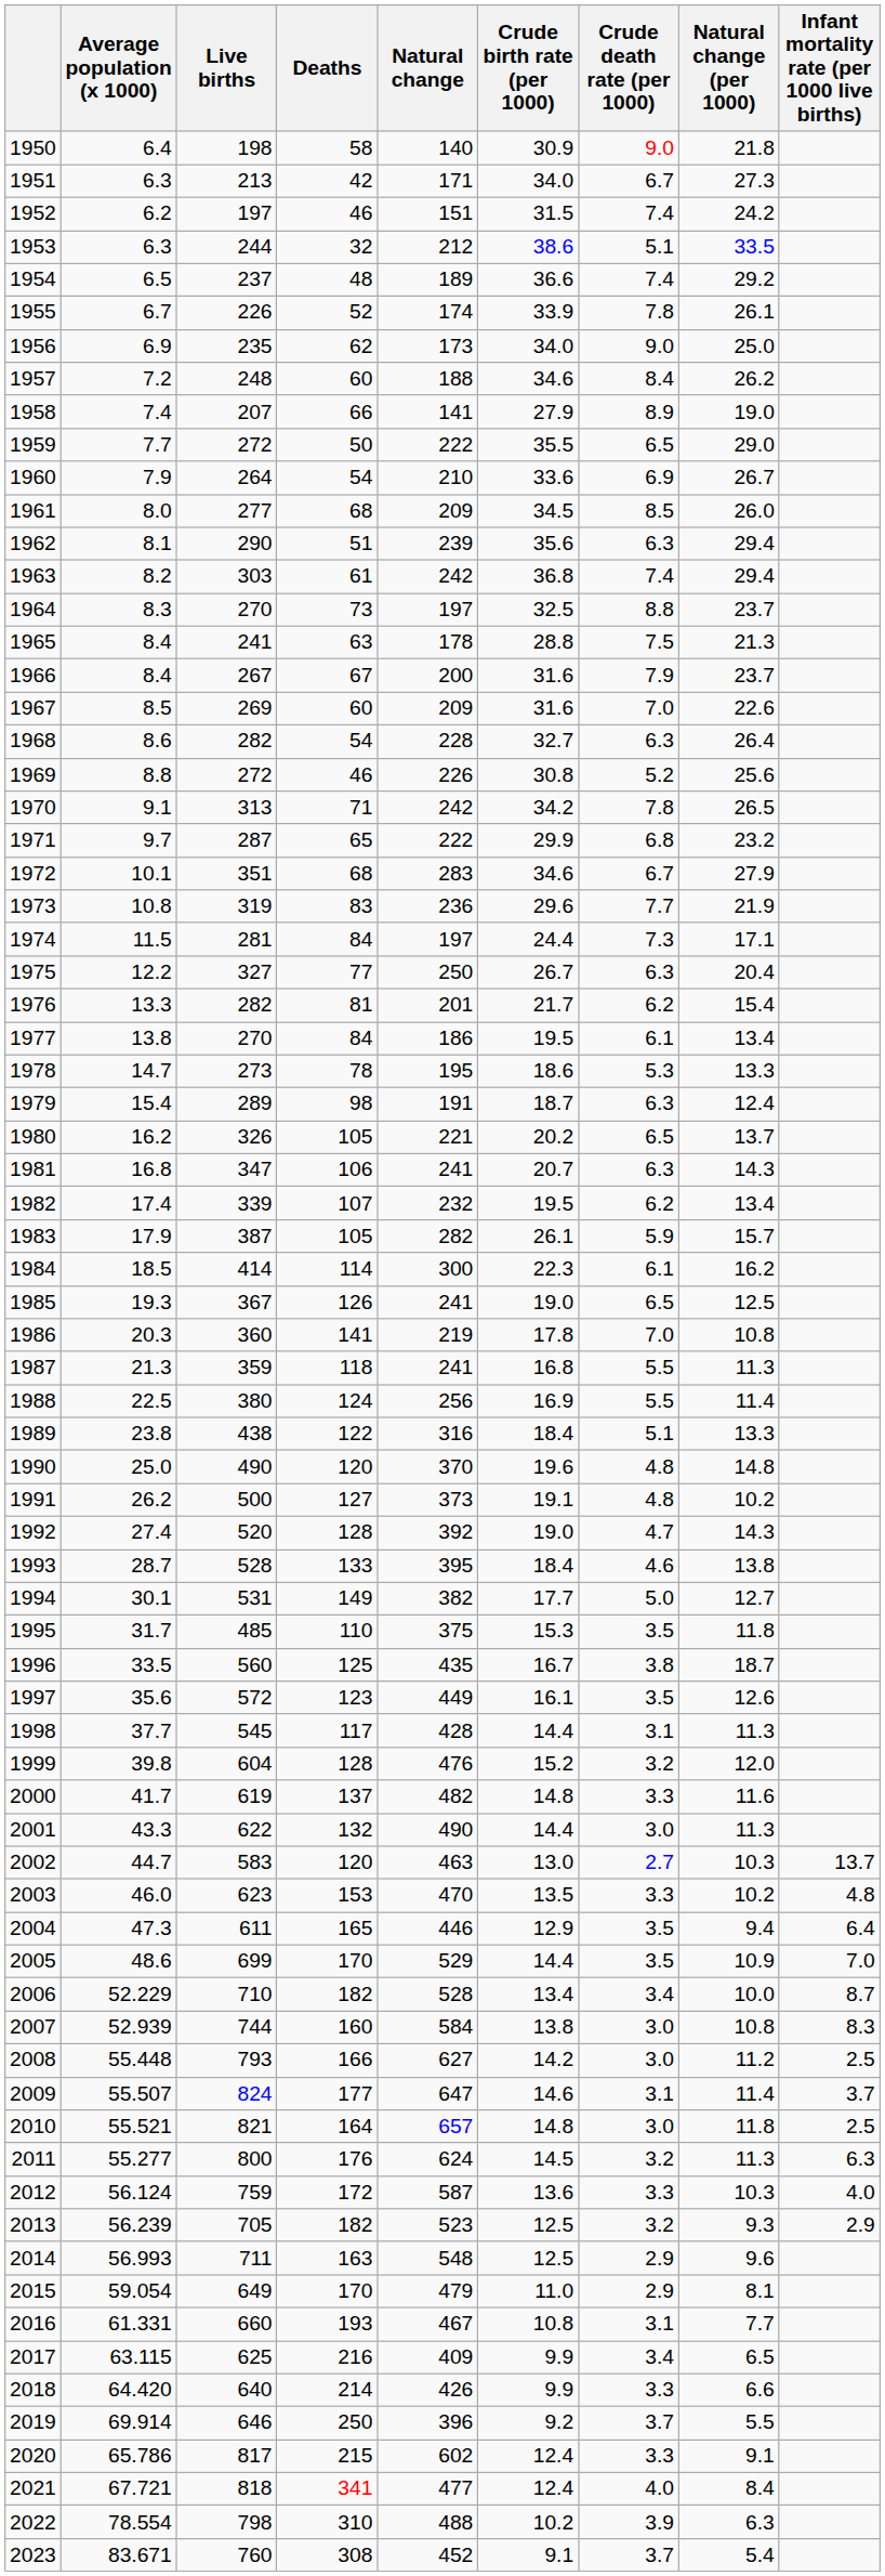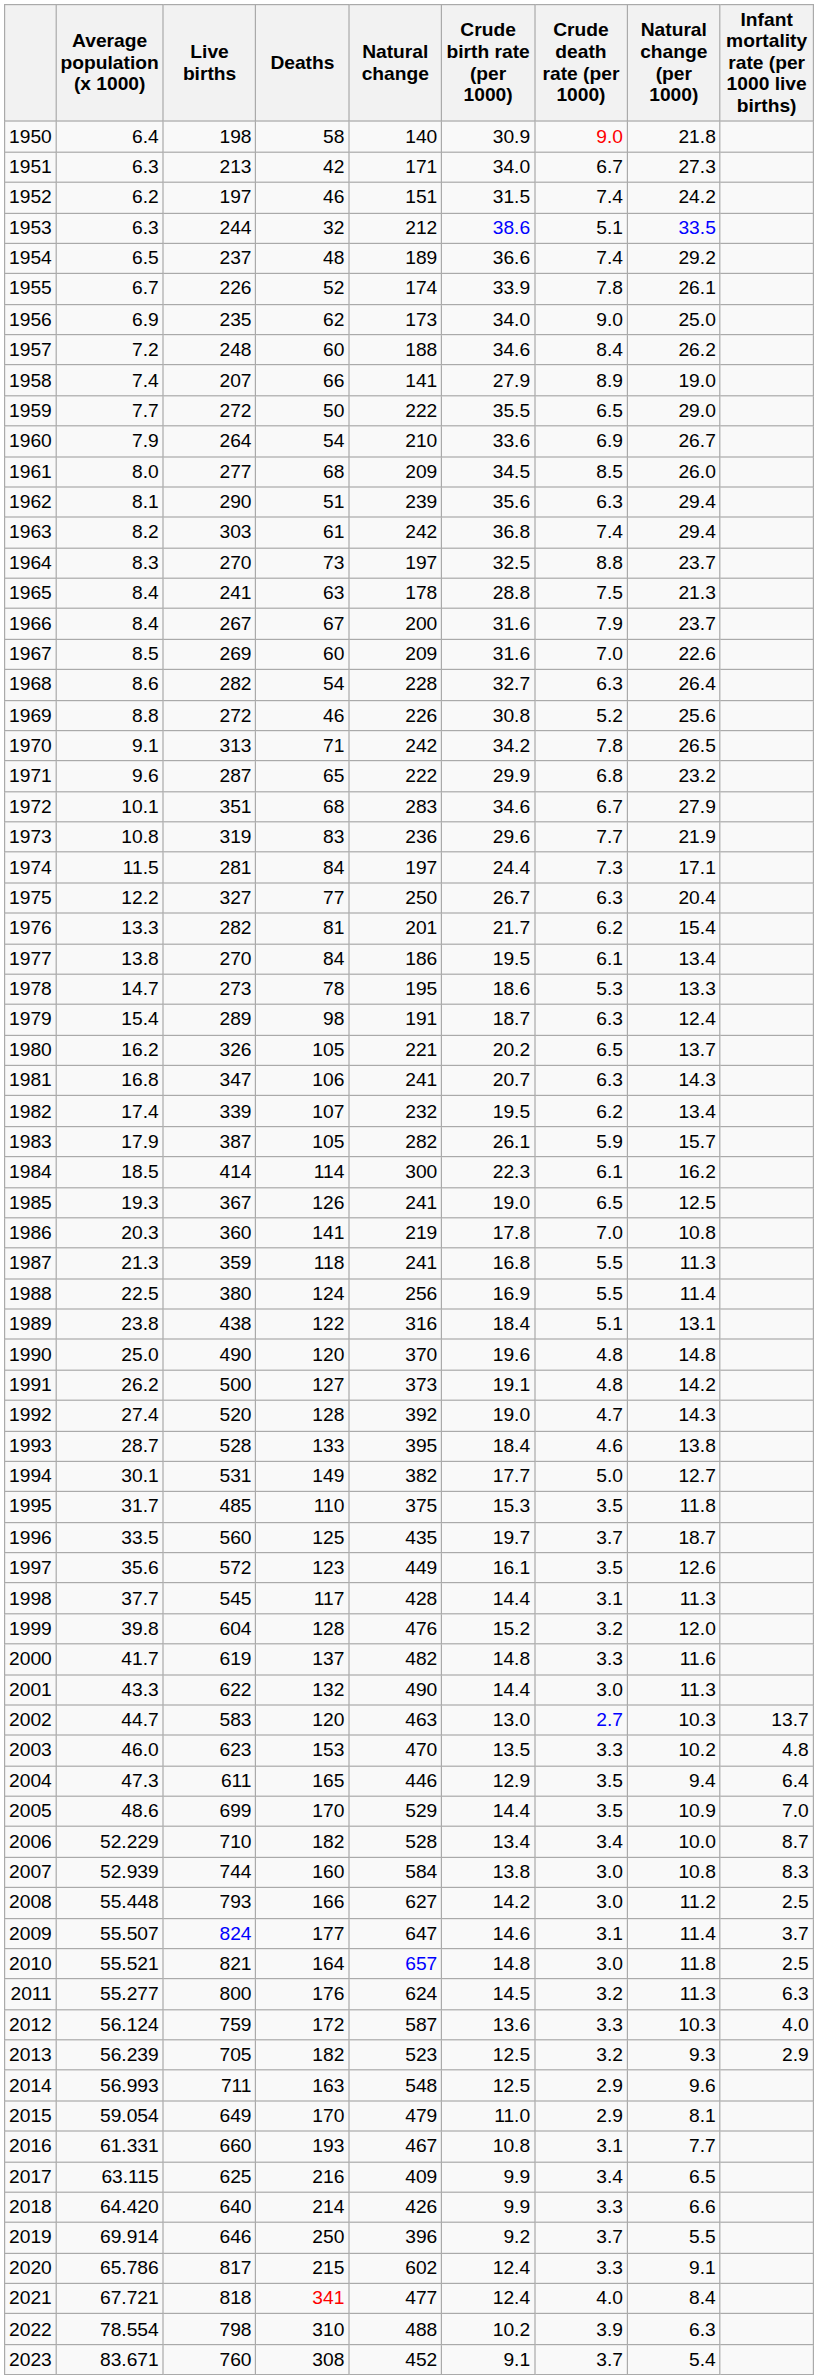 <table class="wikitable sortable" style="text-align: right;">
 <tr>
 <th></th>
 <th width="70pt">Average population (x 1000)</th>
 <th width="70pt">Live births</th>
 <th width="70pt">Deaths</th>
 <th width="70pt">Natural change</th>
 <th width="70pt">Crude birth rate (per 1000)</th>
 <th width="70pt">Crude death rate (per 1000)</th>
 <th width="70pt">Natural change (per 1000)</th>
 <th width="70pt">Infant mortality rate (per 1000 live births)</th>
 </tr>
 <tr>
 <td>1950</td>
 <td>6.4</td>
 <td>198</td>
 <td>58</td>
 <td>140</td>
 <td>30.9</td>
 <td style="color: red">9.0</td>
 <td>21.8</td>
 <td></td>
 </tr>
 <tr>
 <td>1951</td>
 <td>6.3</td>
 <td>213</td>
 <td>42</td>
 <td>171</td>
 <td>34.0</td>
 <td>6.7</td>
 <td>27.3</td>
 <td></td>
 </tr>
 <tr>
 <td>1952</td>
 <td>6.2</td>
 <td>197</td>
 <td>46</td>
 <td>151</td>
 <td>31.5</td>
 <td>7.4</td>
 <td>24.2</td>
 <td></td>
 </tr>
 <tr>
 <td>1953</td>
 <td>6.3</td>
 <td>244</td>
 <td>32</td>
 <td>212</td>
 <td style="color: blue">38.6</td>
 <td>5.1</td>
 <td style="color: blue">33.5</td>
 <td></td>
 </tr>
 <tr>
 <td>1954</td>
 <td>6.5</td>
 <td>237</td>
 <td>48</td>
 <td>189</td>
 <td>36.6</td>
 <td>7.4</td>
 <td>29.2</td>
 <td></td>
 </tr>
 <tr>
 <td>1955</td>
 <td>6.7</td>
 <td>226</td>
 <td>52</td>
 <td>174</td>
 <td>33.9</td>
 <td>7.8</td>
 <td>26.1</td>
 <td></td>
 </tr>
 <tr>
 <td>1956</td>
 <td>6.9</td>
 <td>235</td>
 <td>62</td>
 <td>173</td>
 <td>34.0</td>
 <td>9.0</td>
 <td>25.0</td>
 <td></td>
 </tr>
 <tr>
 <td>1957</td>
 <td>7.2</td>
 <td>248</td>
 <td>60</td>
 <td>188</td>
 <td>34.6</td>
 <td>8.4</td>
 <td>26.2</td>
 <td></td>
 </tr>
 <tr>
 <td>1958</td>
 <td>7.4</td>
 <td>207</td>
 <td>66</td>
 <td>141</td>
 <td>27.9</td>
 <td>8.9</td>
 <td>19.0</td>
 <td></td>
 </tr>
 <tr>
 <td>1959</td>
 <td>7.7</td>
 <td>272</td>
 <td>50</td>
 <td>222</td>
 <td>35.5</td>
 <td>6.5</td>
 <td>29.0</td>
 <td></td>
 </tr>
 <tr>
 <td>1960</td>
 <td>7.9</td>
 <td>264</td>
 <td>54</td>
 <td>210</td>
 <td>33.6</td>
 <td>6.9</td>
 <td>26.7</td>
 <td></td>
 </tr>
 <tr>
 <td>1961</td>
 <td>8.0</td>
 <td>277</td>
 <td>68</td>
 <td>209</td>
 <td>34.5</td>
 <td>8.5</td>
 <td>26.0</td>
 <td></td>
 </tr>
 <tr>
 <td>1962</td>
 <td>8.1</td>
 <td>290</td>
 <td>51</td>
 <td>239</td>
 <td>35.6</td>
 <td>6.3</td>
 <td>29.4</td>
 <td></td>
 </tr>
 <tr>
 <td>1963</td>
 <td>8.2</td>
 <td>303</td>
 <td>61</td>
 <td>242</td>
 <td>36.8</td>
 <td>7.4</td>
 <td>29.4</td>
 <td></td>
 </tr>
 <tr>
 <td>1964</td>
 <td>8.3</td>
 <td>270</td>
 <td>73</td>
 <td>197</td>
 <td>32.5</td>
 <td>8.8</td>
 <td>23.7</td>
 <td></td>
 </tr>
 <tr>
 <td>1965</td>
 <td>8.4</td>
 <td>241</td>
 <td>63</td>
 <td>178</td>
 <td>28.8</td>
 <td>7.5</td>
 <td>21.3</td>
 <td></td>
 </tr>
 <tr>
 <td>1966</td>
 <td>8.4</td>
 <td>267</td>
 <td>67</td>
 <td>200</td>
 <td>31.6</td>
 <td>7.9</td>
 <td>23.7</td>
 <td></td>
 </tr>
 <tr>
 <td>1967</td>
 <td>8.5</td>
 <td>269</td>
 <td>60</td>
 <td>209</td>
 <td>31.6</td>
 <td>7.0</td>
 <td>22.6</td>
 <td></td>
 </tr>
 <tr>
 <td>1968</td>
 <td>8.6</td>
 <td>282</td>
 <td>54</td>
 <td>228</td>
 <td>32.7</td>
 <td>6.3</td>
 <td>26.4</td>
 <td></td>
 </tr>
 <tr>
 <td>1969</td>
 <td>8.8</td>
 <td>272</td>
 <td>46</td>
 <td>226</td>
 <td>30.8</td>
 <td>5.2</td>
 <td>25.6</td>
 <td></td>
 </tr>
 <tr>
 <td>1970</td>
 <td>9.1</td>
 <td>313</td>
 <td>71</td>
 <td>242</td>
 <td>34.2</td>
 <td>7.8</td>
 <td>26.5</td>
 <td></td>
 </tr>
 <tr>
 <td>1971</td>
-<td>9.7</td>
+<td>9.6</td>
 <td>287</td>
 <td>65</td>
 <td>222</td>
 <td>29.9</td>
 <td>6.8</td>
 <td>23.2</td>
 <td></td>
 </tr>
 <tr>
 <td>1972</td>
 <td>10.1</td>
 <td>351</td>
 <td>68</td>
 <td>283</td>
 <td>34.6</td>
 <td>6.7</td>
 <td>27.9</td>
 <td></td>
 </tr>
 <tr>
 <td>1973</td>
 <td>10.8</td>
 <td>319</td>
 <td>83</td>
 <td>236</td>
 <td>29.6</td>
 <td>7.7</td>
 <td>21.9</td>
 <td></td>
 </tr>
 <tr>
 <td>1974</td>
 <td>11.5</td>
 <td>281</td>
 <td>84</td>
 <td>197</td>
 <td>24.4</td>
 <td>7.3</td>
 <td>17.1</td>
 <td></td>
 </tr>
 <tr>
 <td>1975</td>
 <td>12.2</td>
 <td>327</td>
 <td>77</td>
 <td>250</td>
 <td>26.7</td>
 <td>6.3</td>
 <td>20.4</td>
 <td></td>
 </tr>
 <tr>
 <td>1976</td>
 <td>13.3</td>
 <td>282</td>
 <td>81</td>
 <td>201</td>
 <td>21.7</td>
 <td>6.2</td>
 <td>15.4</td>
 <td></td>
 </tr>
 <tr>
 <td>1977</td>
 <td>13.8</td>
 <td>270</td>
 <td>84</td>
 <td>186</td>
 <td>19.5</td>
 <td>6.1</td>
 <td>13.4</td>
 <td></td>
 </tr>
 <tr>
 <td>1978</td>
 <td>14.7</td>
 <td>273</td>
 <td>78</td>
 <td>195</td>
 <td>18.6</td>
 <td>5.3</td>
 <td>13.3</td>
 <td></td>
 </tr>
 <tr>
 <td>1979</td>
 <td>15.4</td>
 <td>289</td>
 <td>98</td>
 <td>191</td>
 <td>18.7</td>
 <td>6.3</td>
 <td>12.4</td>
 <td></td>
 </tr>
 <tr>
 <td>1980</td>
 <td>16.2</td>
 <td>326</td>
 <td>105</td>
 <td>221</td>
 <td>20.2</td>
 <td>6.5</td>
 <td>13.7</td>
 <td></td>
 </tr>
 <tr>
 <td>1981</td>
 <td>16.8</td>
 <td>347</td>
 <td>106</td>
 <td>241</td>
 <td>20.7</td>
 <td>6.3</td>
 <td>14.3</td>
 <td></td>
 </tr>
 <tr>
 <td>1982</td>
 <td>17.4</td>
 <td>339</td>
 <td>107</td>
 <td>232</td>
 <td>19.5</td>
 <td>6.2</td>
 <td>13.4</td>
 <td></td>
 </tr>
 <tr>
 <td>1983</td>
 <td>17.9</td>
 <td>387</td>
 <td>105</td>
 <td>282</td>
 <td>26.1</td>
 <td>5.9</td>
 <td>15.7</td>
 <td></td>
 </tr>
 <tr>
 <td>1984</td>
 <td>18.5</td>
 <td>414</td>
 <td>114</td>
 <td>300</td>
 <td>22.3</td>
 <td>6.1</td>
 <td>16.2</td>
 <td></td>
 </tr>
 <tr>
 <td>1985</td>
 <td>19.3</td>
 <td>367</td>
 <td>126</td>
 <td>241</td>
 <td>19.0</td>
 <td>6.5</td>
 <td>12.5</td>
 <td></td>
 </tr>
 <tr>
 <td>1986</td>
 <td>20.3</td>
 <td>360</td>
 <td>141</td>
 <td>219</td>
 <td>17.8</td>
 <td>7.0</td>
 <td>10.8</td>
 <td></td>
 </tr>
 <tr>
 <td>1987</td>
 <td>21.3</td>
 <td>359</td>
 <td>118</td>
 <td>241</td>
 <td>16.8</td>
 <td>5.5</td>
 <td>11.3</td>
 <td></td>
 </tr>
 <tr>
 <td>1988</td>
 <td>22.5</td>
 <td>380</td>
 <td>124</td>
 <td>256</td>
 <td>16.9</td>
 <td>5.5</td>
 <td>11.4</td>
 <td></td>
 </tr>
 <tr>
 <td>1989</td>
 <td>23.8</td>
 <td>438</td>
 <td>122</td>
 <td>316</td>
 <td>18.4</td>
 <td>5.1</td>
-<td>13.3</td>
+<td>13.1</td>
 <td></td>
 </tr>
 <tr>
 <td>1990</td>
 <td>25.0</td>
 <td>490</td>
 <td>120</td>
 <td>370</td>
 <td>19.6</td>
 <td>4.8</td>
 <td>14.8</td>
 <td></td>
 </tr>
 <tr>
 <td>1991</td>
 <td>26.2</td>
 <td>500</td>
 <td>127</td>
 <td>373</td>
 <td>19.1</td>
 <td>4.8</td>
-<td>10.2</td>
+<td>14.2</td>
 <td></td>
 </tr>
 <tr>
 <td>1992</td>
 <td>27.4</td>
 <td>520</td>
 <td>128</td>
 <td>392</td>
 <td>19.0</td>
 <td>4.7</td>
 <td>14.3</td>
 <td></td>
 </tr>
 <tr>
 <td>1993</td>
 <td>28.7</td>
 <td>528</td>
 <td>133</td>
 <td>395</td>
 <td>18.4</td>
 <td>4.6</td>
 <td>13.8</td>
 <td></td>
 </tr>
 <tr>
 <td>1994</td>
 <td>30.1</td>
 <td>531</td>
 <td>149</td>
 <td>382</td>
 <td>17.7</td>
 <td>5.0</td>
 <td>12.7</td>
 <td></td>
 </tr>
 <tr>
 <td>1995</td>
 <td>31.7</td>
 <td>485</td>
 <td>110</td>
 <td>375</td>
 <td>15.3</td>
 <td>3.5</td>
 <td>11.8</td>
 <td></td>
 </tr>
 <tr>
 <td>1996</td>
 <td>33.5</td>
 <td>560</td>
 <td>125</td>
 <td>435</td>
-<td>16.7</td>
-<td>3.8</td>
+<td>19.7</td>
+<td>3.7</td>
 <td>18.7</td>
 <td></td>
 </tr>
 <tr>
 <td>1997</td>
 <td>35.6</td>
 <td>572</td>
 <td>123</td>
 <td>449</td>
 <td>16.1</td>
 <td>3.5</td>
 <td>12.6</td>
 <td></td>
 </tr>
 <tr>
 <td>1998</td>
 <td>37.7</td>
 <td>545</td>
 <td>117</td>
 <td>428</td>
 <td>14.4</td>
 <td>3.1</td>
 <td>11.3</td>
 <td></td>
 </tr>
 <tr>
 <td>1999</td>
 <td>39.8</td>
 <td>604</td>
 <td>128</td>
 <td>476</td>
 <td>15.2</td>
 <td>3.2</td>
 <td>12.0</td>
 <td></td>
 </tr>
 <tr>
 <td>2000</td>
 <td>41.7</td>
 <td>619</td>
 <td>137</td>
 <td>482</td>
 <td>14.8</td>
 <td>3.3</td>
 <td>11.6</td>
 <td></td>
 </tr>
 <tr>
 <td>2001</td>
 <td>43.3</td>
 <td>622</td>
 <td>132</td>
 <td>490</td>
 <td>14.4</td>
 <td>3.0</td>
 <td>11.3</td>
 <td></td>
 </tr>
 <tr>
 <td>2002</td>
 <td>44.7</td>
 <td>583</td>
 <td>120</td>
 <td>463</td>
 <td>13.0</td>
 <td style="color: blue">2.7</td>
 <td>10.3</td>
 <td>13.7</td>
 </tr>
 <tr>
 <td>2003</td>
 <td>46.0</td>
 <td>623</td>
 <td>153</td>
 <td>470</td>
 <td>13.5</td>
 <td>3.3</td>
 <td>10.2</td>
 <td>4.8</td>
 </tr>
 <tr>
 <td>2004</td>
 <td>47.3</td>
 <td>611</td>
 <td>165</td>
 <td>446</td>
 <td>12.9</td>
 <td>3.5</td>
 <td>9.4</td>
 <td>6.4</td>
 </tr>
 <tr>
 <td>2005</td>
 <td>48.6</td>
 <td>699</td>
 <td>170</td>
 <td>529</td>
 <td>14.4</td>
 <td>3.5</td>
 <td>10.9</td>
 <td>7.0</td>
 </tr>
 <tr>
 <td>2006</td>
 <td>52.229</td>
 <td>710</td>
 <td>182</td>
 <td>528</td>
 <td>13.4</td>
 <td>3.4</td>
 <td>10.0</td>
 <td>8.7</td>
 </tr>
 <tr>
 <td>2007</td>
 <td>52.939</td>
 <td>744</td>
 <td>160</td>
 <td>584</td>
 <td>13.8</td>
 <td>3.0</td>
 <td>10.8</td>
 <td>8.3</td>
 </tr>
 <tr>
 <td>2008</td>
 <td>55.448</td>
 <td>793</td>
 <td>166</td>
 <td>627</td>
 <td>14.2</td>
 <td>3.0</td>
 <td>11.2</td>
 <td>2.5</td>
 </tr>
 <tr>
 <td>2009</td>
 <td>55.507</td>
 <td style="color: blue">824</td>
 <td>177</td>
 <td>647</td>
 <td>14.6</td>
 <td>3.1</td>
 <td>11.4</td>
 <td>3.7</td>
 </tr>
 <tr>
 <td>2010</td>
 <td>55.521</td>
 <td>821</td>
 <td>164</td>
 <td style="color: blue">657</td>
 <td>14.8</td>
 <td>3.0</td>
 <td>11.8</td>
 <td>2.5</td>
 </tr>
 <tr>
 <td>2011</td>
 <td>55.277</td>
 <td>800</td>
 <td>176</td>
 <td>624</td>
 <td>14.5</td>
 <td>3.2</td>
 <td>11.3</td>
 <td>6.3</td>
 </tr>
 <tr>
 <td>2012</td>
 <td>56.124</td>
 <td>759</td>
 <td>172</td>
 <td>587</td>
 <td>13.6</td>
 <td>3.3</td>
 <td>10.3</td>
 <td>4.0</td>
 </tr>
 <tr>
 <td>2013</td>
 <td>56.239</td>
 <td>705</td>
 <td>182</td>
 <td>523</td>
 <td>12.5</td>
 <td>3.2</td>
 <td>9.3</td>
 <td>2.9</td>
 </tr>
 <tr>
 <td>2014</td>
 <td>56.993</td>
 <td>711</td>
 <td>163</td>
 <td>548</td>
 <td>12.5</td>
 <td>2.9</td>
 <td>9.6</td>
 <td></td>
 </tr>
 <tr>
 <td>2015</td>
 <td>59.054</td>
 <td>649</td>
 <td>170</td>
 <td>479</td>
 <td>11.0</td>
 <td>2.9</td>
 <td>8.1</td>
 <td></td>
 </tr>
 <tr>
 <td>2016</td>
 <td>61.331</td>
 <td>660</td>
 <td>193</td>
 <td>467</td>
 <td>10.8</td>
 <td>3.1</td>
 <td>7.7</td>
 <td></td>
 </tr>
 <tr>
 <td>2017</td>
 <td>63.115</td>
 <td>625</td>
 <td>216</td>
 <td>409</td>
 <td>9.9</td>
 <td>3.4</td>
 <td>6.5</td>
 <td></td>
 </tr>
 <tr>
 <td>2018</td>
 <td>64.420</td>
 <td>640</td>
 <td>214</td>
 <td>426</td>
 <td>9.9</td>
 <td>3.3</td>
 <td>6.6</td>
 <td></td>
 </tr>
 <tr>
 <td>2019</td>
 <td>69.914</td>
 <td>646</td>
 <td>250</td>
 <td>396</td>
 <td>9.2</td>
 <td>3.7</td>
 <td>5.5</td>
 <td></td>
 </tr>
 <tr>
 <td>2020</td>
 <td>65.786</td>
 <td>817</td>
 <td>215</td>
 <td>602</td>
 <td>12.4</td>
 <td>3.3</td>
 <td>9.1</td>
 <td></td>
 </tr>
 <tr>
 <td>2021</td>
 <td>67.721</td>
 <td>818</td>
 <td style="color: red">341</td>
 <td>477</td>
 <td>12.4</td>
 <td>4.0</td>
 <td>8.4</td>
 <td></td>
 </tr>
 <tr>
 <td>2022</td>
 <td>78.554</td>
 <td>798</td>
 <td>310</td>
 <td>488</td>
 <td>10.2</td>
 <td>3.9</td>
 <td>6.3</td>
 <td></td>
 </tr>
 <tr>
 <td>2023</td>
 <td>83.671</td>
 <td>760</td>
 <td>308</td>
 <td>452</td>
 <td>9.1</td>
 <td>3.7</td>
 <td>5.4</td>
 <td></td>
 </tr>
 </table>
